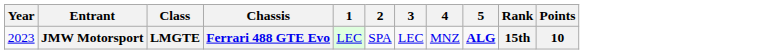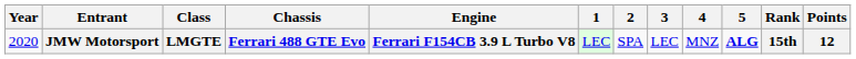 <table class="wikitable" style="text-align:center; font-size:85%">
 <tr>
 <th>Year</th>
 <th>Entrant</th>
 <th>Class</th>
 <th>Chassis</th>
+<th>Engine</th>
 <th>1</th>
 <th>2</th>
 <th>3</th>
 <th>4</th>
 <th>5</th>
 <th>Rank</th>
 <th>Points</th>
 </tr>
 <tr>
-<td><a href='#'>2023</a></td>
+<td><a href='#'>2020</a></td>
 <th nowrap>JMW Motorsport</th>
 <th>LMGTE</th>
 <th nowrap><a href='#'>Ferrari 488 GTE Evo</a></th>
+<th nowrap><a href='#'>Ferrari F154CB</a> 3.9 L Turbo V8</th>
 <td style="background:#DFFFDF;"><a href='#'>LEC</a><br></td>
 <td><a href='#'>SPA</a></td>
 <td><a href='#'>LEC</a></td>
 <td><a href='#'>MNZ</a></td>
 <td><strong><a href='#'>ALG</a></strong></td>
 <th>15th</th>
-<th>10</th>
+<th>12</th>
 </tr>
 </table>
